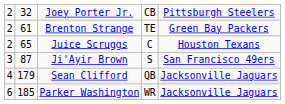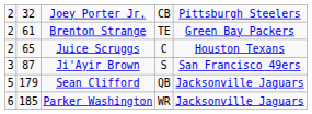 <table class="wikitable" style="text-align:center">
 <tr>
 <td>2</td>
 <td>32</td>
 <td><a href='#'>Joey Porter Jr.</a></td>
 <td>CB</td>
 <td><a href='#'>Pittsburgh Steelers</a></td>
 </tr>
 <tr>
 <td>2</td>
 <td>61</td>
 <td><a href='#'>Brenton Strange</a></td>
 <td>TE</td>
 <td><a href='#'>Green Bay Packers</a></td>
 </tr>
 <tr>
 <td>2</td>
 <td>65</td>
 <td><a href='#'>Juice Scruggs</a></td>
 <td>C</td>
 <td><a href='#'>Houston Texans</a></td>
 </tr>
 <tr>
 <td>3</td>
 <td>87</td>
 <td><a href='#'>Ji'Ayir Brown</a></td>
 <td>S</td>
 <td><a href='#'>San Francisco 49ers</a></td>
 </tr>
 <tr>
-<td>4</td>
+<td>5</td>
 <td>179</td>
 <td><a href='#'>Sean Clifford</a></td>
 <td>QB</td>
 <td><a href='#'>Jacksonville Jaguars</a></td>
 </tr>
 <tr>
 <td>6</td>
 <td>185</td>
 <td><a href='#'>Parker Washington</a></td>
 <td>WR</td>
 <td><a href='#'>Jacksonville Jaguars</a></td>
 </tr>
 </table>
